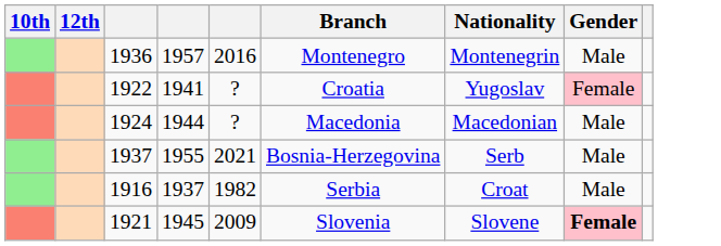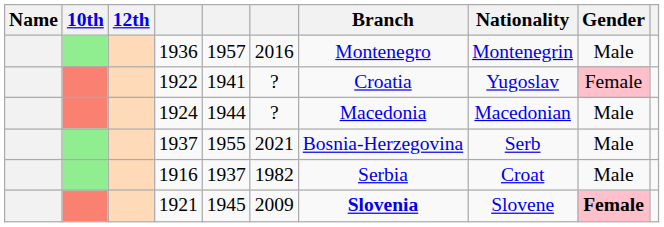 <table class="wikitable sortable" style=text-align:center>
 <tr>
+<th scope="col">Name</th>
 <th scope="col"><a href='#'>10th</a></th>
 <th scope="col"><a href='#'>12th</a></th>
 <th scope="col"></th>
 <th scope="col"></th>
 <th scope="col"></th>
 <th scope="col">Branch</th>
 <th scope="col">Nationality</th>
 <th scope="col">Gender</th>
 <th scope="col" class="unsortable"></th>
 </tr>
 <tr>
+<th align="center" scope="row" style="font-weight:normal;"></th>
 <td bgcolor = LightGreen></td>
 <td bgcolor = PeachPuff></td>
 <td>1936</td>
 <td>1957</td>
 <td>2016</td>
 <td><a href='#'>Montenegro</a></td>
 <td><a href='#'>Montenegrin</a></td>
 <td>Male</td>
 <td></td>
 </tr>
 <tr>
+<th align="center" scope="row" style="font-weight:normal;"></th>
 <td bgcolor = Salmon></td>
 <td bgcolor = PeachPuff></td>
 <td>1922</td>
 <td>1941</td>
 <td>?</td>
 <td><a href='#'>Croatia</a></td>
 <td><a href='#'>Yugoslav</a></td>
 <td style="background: Pink">Female</td>
 <td></td>
 </tr>
 <tr>
+<th align="center" scope="row" style="font-weight:normal;"></th>
 <td bgcolor = Salmon></td>
 <td bgcolor = PeachPuff></td>
 <td>1924</td>
 <td>1944</td>
 <td>?</td>
 <td><a href='#'>Macedonia</a></td>
 <td><a href='#'>Macedonian</a></td>
 <td>Male</td>
 <td></td>
 </tr>
 <tr>
+<th align="center" scope="row" style="font-weight:normal;"></th>
 <td bgcolor = LightGreen></td>
 <td bgcolor = PeachPuff></td>
 <td>1937</td>
 <td>1955</td>
 <td>2021</td>
 <td><a href='#'>Bosnia-Herzegovina</a></td>
 <td><a href='#'>Serb</a></td>
 <td>Male</td>
 <td></td>
 </tr>
 <tr>
+<th align="center" scope="row" style="font-weight:normal;"></th>
 <td bgcolor = LightGreen></td>
 <td bgcolor = PeachPuff></td>
 <td>1916</td>
 <td>1937</td>
 <td>1982</td>
 <td><a href='#'>Serbia</a></td>
 <td><a href='#'>Croat</a></td>
 <td>Male</td>
 <td></td>
 </tr>
 <tr>
+<th align="center" scope="row" style="font-weight:normal;"></th>
 <td bgcolor = Salmon></td>
 <td bgcolor = PeachPuff></td>
 <td>1921</td>
 <td>1945</td>
 <td>2009</td>
-<td><a href='#'>Slovenia</a></td>
+<td><strong><a href='#'>Slovenia</a></strong></td>
 <td><a href='#'>Slovene</a></td>
 <td style="background: Pink"><strong>Female</strong></td>
 <td></td>
 </tr>
 </table>
